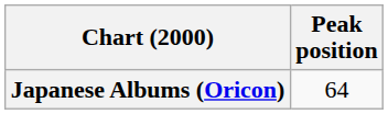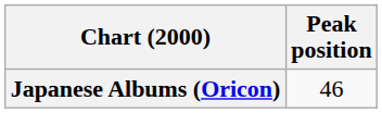 <table class="wikitable plainrowheaders" style="text-align:center">
 <tr>
 <th>Chart (2000)</th>
 <th>Peak<br>position</th>
 </tr>
 <tr>
 <th scope="row">Japanese Albums (<a href='#'>Oricon</a>)</th>
-<td>64</td>
+<td>46</td>
 </tr>
 </table>
